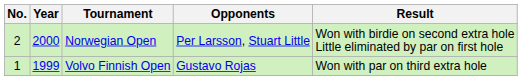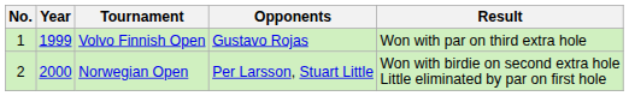 <table class="wikitable" style="font-size:95%;">
 <tr>
 <th>No.</th>
 <th>Year</th>
 <th>Tournament</th>
 <th>Opponents</th>
 <th>Result</th>
 </tr>
 <tr style="background:#D0F0C0;">
+<td align=center>1</td>
+<td><a href='#'>1999</a></td>
+<td><a href='#'>Volvo Finnish Open</a></td>
+<td> <a href='#'>Gustavo Rojas</a></td>
+<td>Won with par on third extra hole</td>
+</tr>
+<tr style="background:#D0F0C0;">
 <td align=center>2</td>
 <td><a href='#'>2000</a></td>
 <td><a href='#'>Norwegian Open</a></td>
 <td> <a href='#'>Per Larsson</a>,  <a href='#'>Stuart Little</a></td>
 <td>Won with birdie on second extra hole<br>Little eliminated by par on first hole</td>
 </tr>
-<tr style="background:#D0F0C0;">
-<td align=center>1</td>
-<td><a href='#'>1999</a></td>
-<td><a href='#'>Volvo Finnish Open</a></td>
-<td> <a href='#'>Gustavo Rojas</a></td>
-<td>Won with par on third extra hole</td>
-</tr>
 </table>
